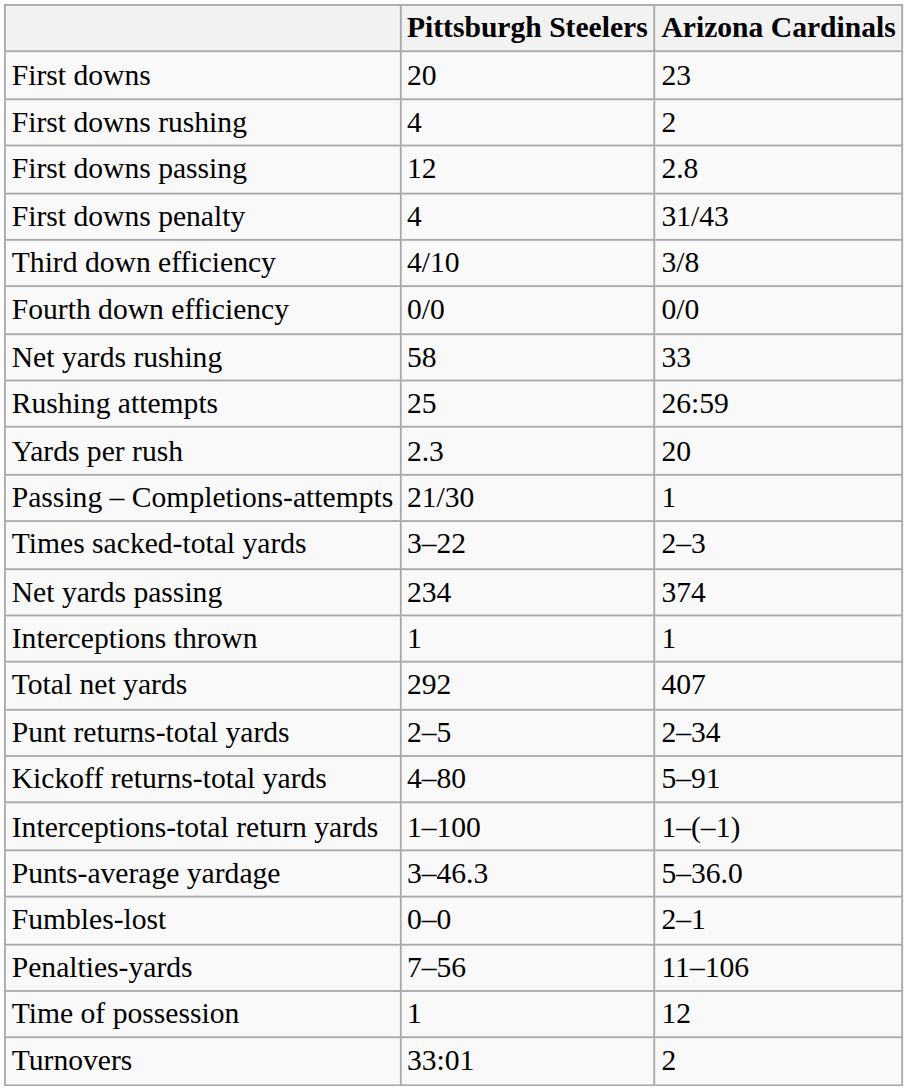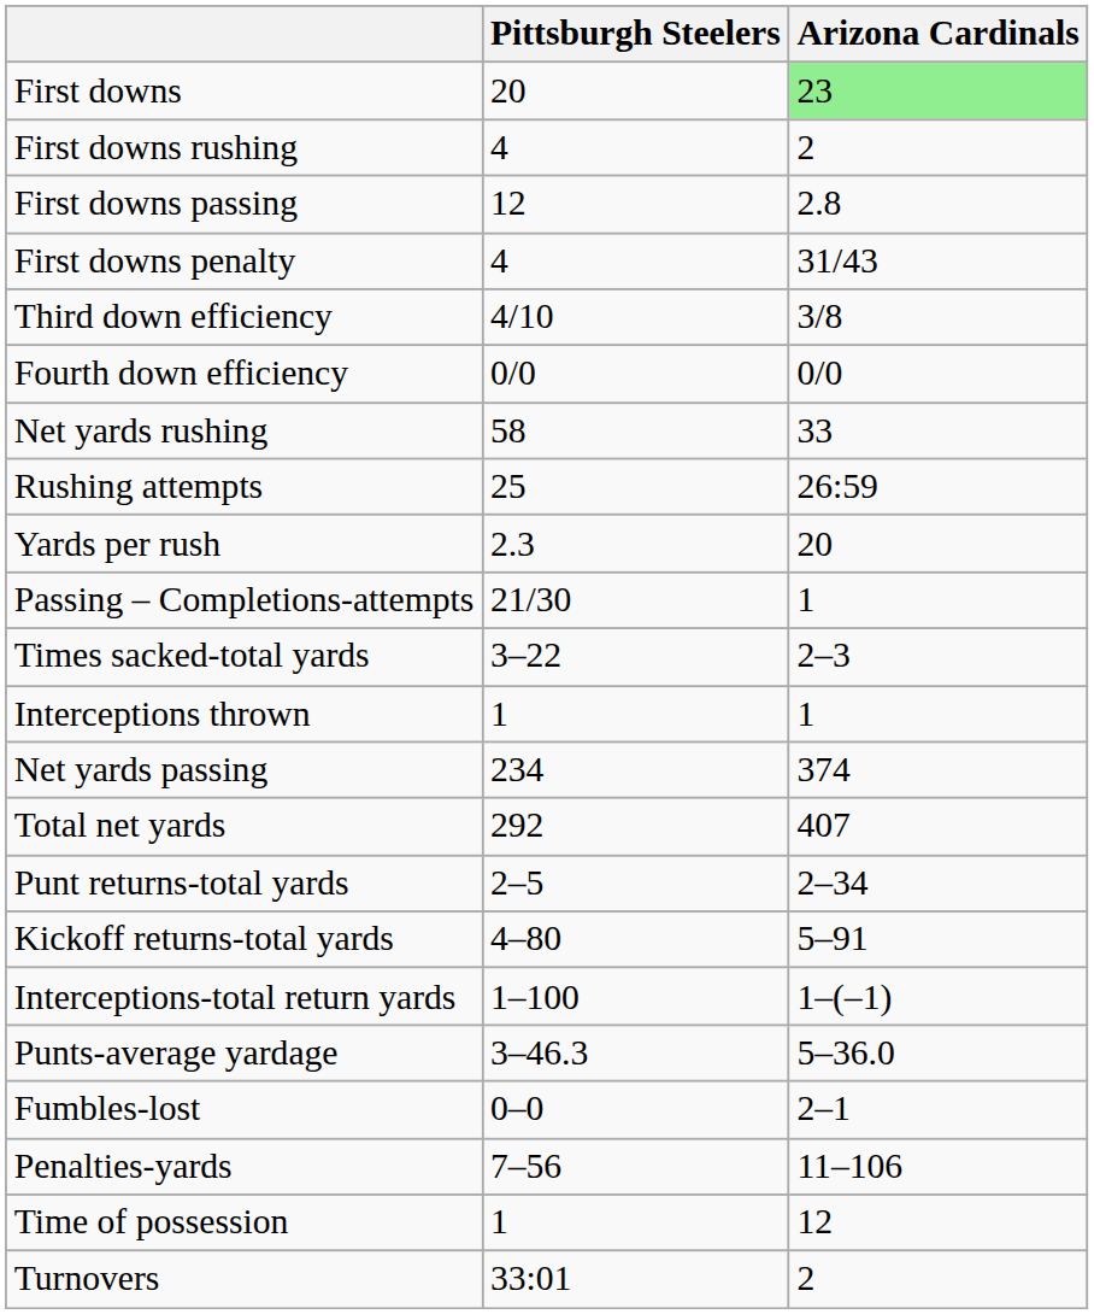 <table class="wikitable">
 <tr>
 <th></th>
 <th><strong>Pittsburgh Steelers</strong></th>
 <th><strong>Arizona Cardinals</strong></th>
 </tr>
 <tr>
 <td>First downs</td>
 <td>20</td>
-<td>23</td>
+<td style="background: lightgreen;">23</td>
 </tr>
 <tr>
 <td>First downs rushing</td>
 <td>4</td>
 <td>2</td>
 </tr>
 <tr>
 <td>First downs passing</td>
 <td>12</td>
 <td>2.8</td>
 </tr>
 <tr>
 <td>First downs penalty</td>
 <td>4</td>
 <td>31/43</td>
 </tr>
 <tr>
 <td>Third down efficiency</td>
 <td>4/10</td>
 <td>3/8</td>
 </tr>
 <tr>
 <td>Fourth down efficiency</td>
 <td>0/0</td>
 <td>0/0</td>
 </tr>
 <tr>
 <td>Net yards rushing</td>
 <td>58</td>
 <td>33</td>
 </tr>
 <tr>
 <td>Rushing attempts</td>
 <td>25</td>
 <td>26:59</td>
 </tr>
 <tr>
 <td>Yards per rush</td>
 <td>2.3</td>
 <td>20</td>
 </tr>
 <tr>
 <td>Passing – Completions-attempts</td>
 <td>21/30</td>
 <td>1</td>
 </tr>
 <tr>
 <td>Times sacked-total yards</td>
 <td>3–22</td>
 <td>2–3</td>
 </tr>
 <tr>
+<td>Interceptions thrown</td>
+<td>1</td>
+<td>1</td>
+</tr>
+<tr>
 <td>Net yards passing</td>
 <td>234</td>
 <td>374</td>
-</tr>
-<tr>
-<td>Interceptions thrown</td>
-<td>1</td>
-<td>1</td>
 </tr>
 <tr>
 <td>Total net yards</td>
 <td>292</td>
 <td>407</td>
 </tr>
 <tr>
 <td>Punt returns-total yards</td>
 <td>2–5</td>
 <td>2–34</td>
 </tr>
 <tr>
 <td>Kickoff returns-total yards</td>
 <td>4–80</td>
 <td>5–91</td>
 </tr>
 <tr>
 <td>Interceptions-total return yards</td>
 <td>1–100</td>
 <td>1–(–1)</td>
 </tr>
 <tr>
 <td>Punts-average yardage</td>
 <td>3–46.3</td>
 <td>5–36.0</td>
 </tr>
 <tr>
 <td>Fumbles-lost</td>
 <td>0–0</td>
 <td>2–1</td>
 </tr>
 <tr>
 <td>Penalties-yards</td>
 <td>7–56</td>
 <td>11–106</td>
 </tr>
 <tr>
 <td>Time of possession</td>
 <td>1</td>
 <td>12</td>
 </tr>
 <tr>
 <td>Turnovers</td>
 <td>33:01</td>
 <td>2</td>
 </tr>
 </table>
